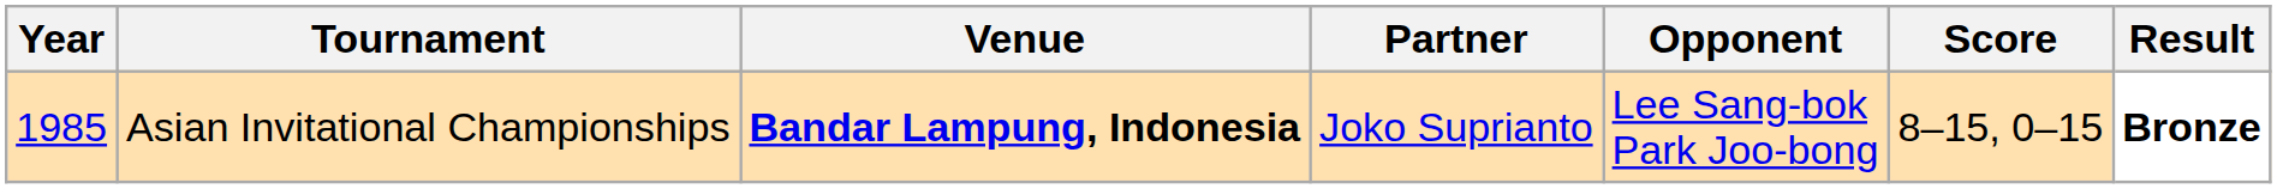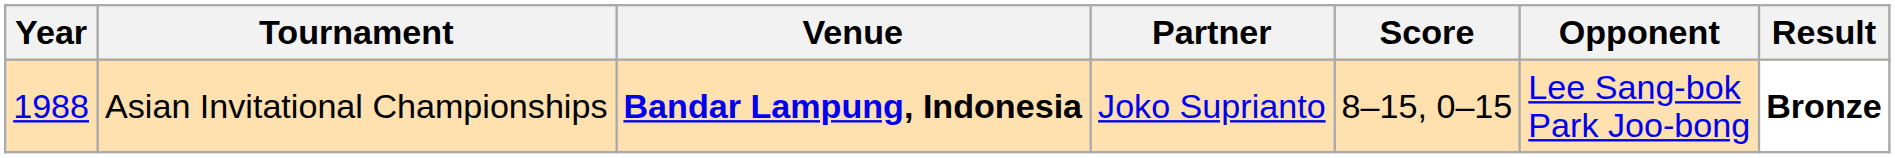 <table class="sortable wikitable" style="font-size: 90%;">
 <tr>
 <th>Year</th>
 <th>Tournament</th>
 <th>Venue</th>
 <th>Partner</th>
+<th>Score</th>
 <th>Opponent</th>
-<th>Score</th>
 <th>Result</th>
 </tr>
 <tr style="background:#FFE0AF">
-<td align="center"><a href='#'>1985</a></td>
+<td align="center"><a href='#'>1988</a></td>
 <td align="left">Asian Invitational Championships</td>
 <td align="left"><strong><a href='#'>Bandar Lampung</a>, Indonesia</strong></td>
 <td align="left"> <a href='#'>Joko Suprianto</a></td>
+<td align="left">8–15, 0–15</td>
 <td align="left"> <a href='#'>Lee Sang-bok</a> <br>  <a href='#'>Park Joo-bong</a></td>
-<td align="left">8–15, 0–15</td>
 <td style="text-align:left; background:white"> <strong>Bronze</strong></td>
 </tr>
 </table>
